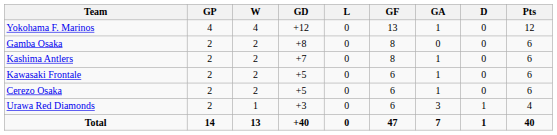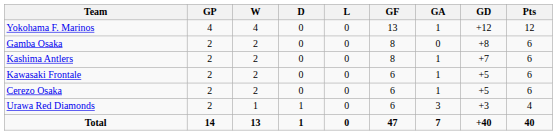 <table width=70% class="wikitable" style="text-align:center">
 <tr>
 <th width=20%>Team</th>
 <th width=5%>GP</th>
 <th width=5%>W</th>
-<th width=5%>GD</th>
+<th width=5%>D</th>
 <th width=5%>L</th>
 <th width=5%>GF</th>
 <th width=5%>GA</th>
-<th width=5%>D</th>
+<th width=5%>GD</th>
 <th width=5%>Pts</th>
 </tr>
 <tr>
 <td align=left> <a href='#'>Yokohama F. Marinos</a></td>
 <td>4</td>
 <td>4</td>
-<td>+12</td>
+<td>0</td>
 <td>0</td>
 <td>13</td>
 <td>1</td>
-<td>0</td>
+<td>+12</td>
 <td>12</td>
 </tr>
 <tr>
 <td align=left> <a href='#'>Gamba Osaka</a></td>
 <td>2</td>
 <td>2</td>
-<td>+8</td>
+<td>0</td>
 <td>0</td>
 <td>8</td>
 <td>0</td>
-<td>0</td>
+<td>+8</td>
 <td>6</td>
 </tr>
 <tr>
 <td align=left> <a href='#'>Kashima Antlers</a></td>
 <td>2</td>
 <td>2</td>
-<td>+7</td>
+<td>0</td>
 <td>0</td>
 <td>8</td>
 <td>1</td>
-<td>0</td>
+<td>+7</td>
 <td>6</td>
 </tr>
 <tr>
 <td align=left> <a href='#'>Kawasaki Frontale</a></td>
 <td>2</td>
 <td>2</td>
-<td>+5</td>
+<td>0</td>
 <td>0</td>
 <td>6</td>
 <td>1</td>
-<td>0</td>
+<td>+5</td>
 <td>6</td>
 </tr>
 <tr>
 <td align=left> <a href='#'>Cerezo Osaka</a></td>
 <td>2</td>
 <td>2</td>
-<td>+5</td>
+<td>0</td>
 <td>0</td>
 <td>6</td>
 <td>1</td>
-<td>0</td>
+<td>+5</td>
 <td>6</td>
 </tr>
 <tr>
 <td align=left> <a href='#'>Urawa Red Diamonds</a></td>
 <td>2</td>
 <td>1</td>
-<td>+3</td>
+<td>1</td>
 <td>0</td>
 <td>6</td>
 <td>3</td>
-<td>1</td>
+<td>+3</td>
 <td>4</td>
 </tr>
 <tr style="font-weight:bold">
 <td>Total</td>
 <td>14</td>
 <td>13</td>
-<td>+40</td>
+<td>1</td>
 <td>0</td>
 <td>47</td>
 <td>7</td>
-<td>1</td>
+<td>+40</td>
 <td>40</td>
 </tr>
 </table>
